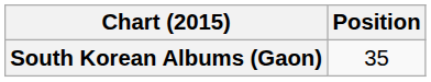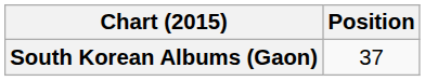 <table class="wikitable plainrowheaders" style="text-align:center">
 <tr>
 <th scope="col">Chart (2015)</th>
 <th scope="col">Position</th>
 </tr>
 <tr>
 <th scope="row">South Korean Albums (Gaon)</th>
-<td>35</td>
+<td>37</td>
 </tr>
 </table>
